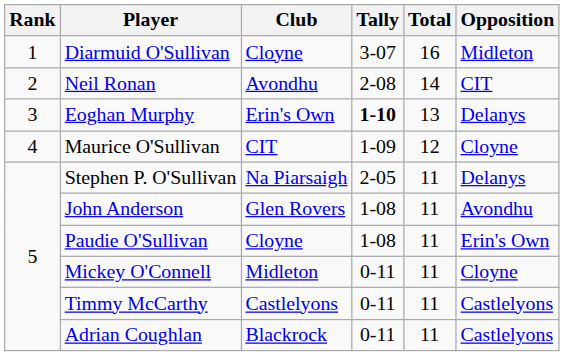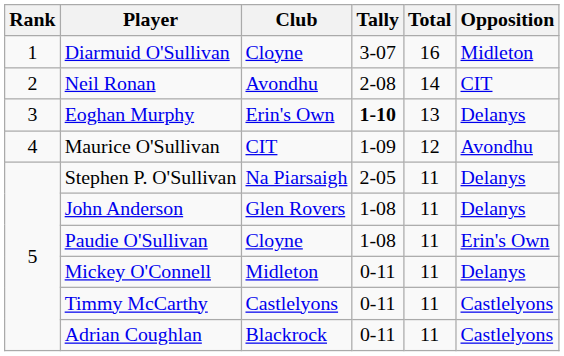 <table class="wikitable">
 <tr>
 <th>Rank</th>
 <th>Player</th>
 <th>Club</th>
 <th>Tally</th>
 <th>Total</th>
 <th>Opposition</th>
 </tr>
 <tr>
 <td rowspan="1" style="text-align:center;">1</td>
 <td><a href='#'>Diarmuid O'Sullivan</a></td>
 <td><a href='#'>Cloyne</a></td>
 <td align=center>3-07</td>
 <td align=center>16</td>
 <td><a href='#'>Midleton</a></td>
 </tr>
 <tr>
 <td rowspan="1" style="text-align:center;">2</td>
 <td><a href='#'>Neil Ronan</a></td>
 <td><a href='#'>Avondhu</a></td>
 <td align=center>2-08</td>
 <td align=center>14</td>
 <td><a href='#'>CIT</a></td>
 </tr>
 <tr>
 <td rowspan="1" style="text-align:center;">3</td>
 <td><a href='#'>Eoghan Murphy</a></td>
 <td><a href='#'>Erin's Own</a></td>
 <td align=center><strong>1-10</strong></td>
 <td align=center>13</td>
 <td><a href='#'>Delanys</a></td>
 </tr>
 <tr>
 <td rowspan="1" style="text-align:center;">4</td>
 <td>Maurice O'Sullivan</td>
 <td><a href='#'>CIT</a></td>
 <td align=center>1-09</td>
 <td align=center>12</td>
-<td><a href='#'>Cloyne</a></td>
+<td><a href='#'>Avondhu</a></td>
 </tr>
 <tr>
 <td rowspan="6" style="text-align:center;">5</td>
 <td>Stephen P. O'Sullivan</td>
 <td><a href='#'>Na Piarsaigh</a></td>
 <td align=center>2-05</td>
 <td align=center>11</td>
 <td><a href='#'>Delanys</a></td>
 </tr>
 <tr>
 <td><a href='#'>John Anderson</a></td>
 <td><a href='#'>Glen Rovers</a></td>
 <td align=center>1-08</td>
 <td align=center>11</td>
-<td><a href='#'>Avondhu</a></td>
+<td><a href='#'>Delanys</a></td>
 </tr>
 <tr>
 <td><a href='#'>Paudie O'Sullivan</a></td>
 <td><a href='#'>Cloyne</a></td>
 <td align=center>1-08</td>
 <td align=center>11</td>
 <td><a href='#'>Erin's Own</a></td>
 </tr>
 <tr>
 <td><a href='#'>Mickey O'Connell</a></td>
 <td><a href='#'>Midleton</a></td>
 <td align=center>0-11</td>
 <td align=center>11</td>
-<td><a href='#'>Cloyne</a></td>
+<td><a href='#'>Delanys</a></td>
 </tr>
 <tr>
 <td><a href='#'>Timmy McCarthy</a></td>
 <td><a href='#'>Castlelyons</a></td>
 <td align=center>0-11</td>
 <td align=center>11</td>
 <td><a href='#'>Castlelyons</a></td>
 </tr>
 <tr>
 <td><a href='#'>Adrian Coughlan</a></td>
 <td><a href='#'>Blackrock</a></td>
 <td align=center>0-11</td>
 <td align=center>11</td>
 <td><a href='#'>Castlelyons</a></td>
 </tr>
 </table>
